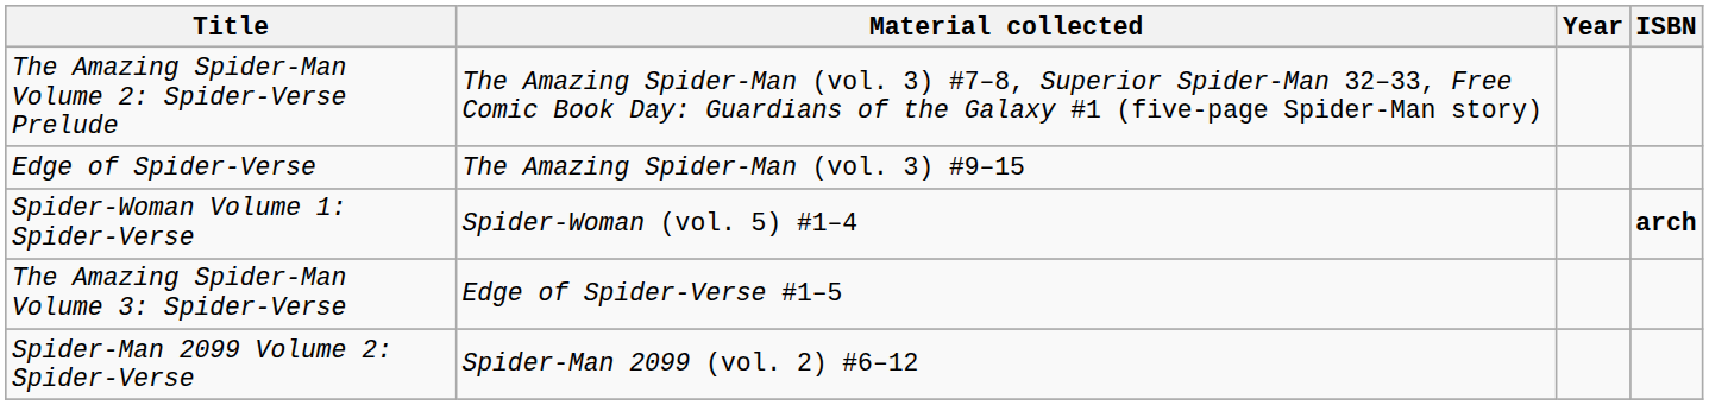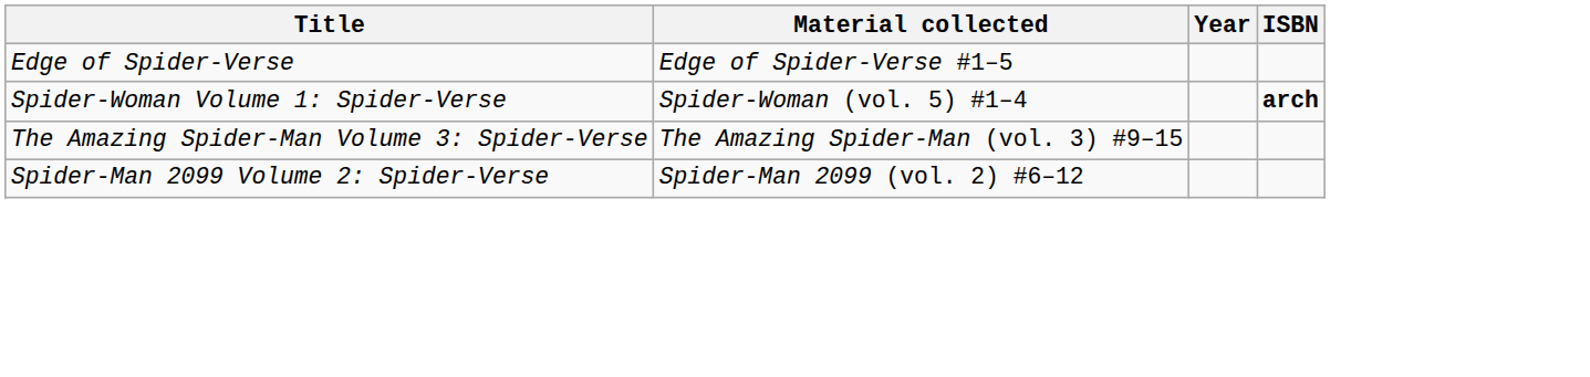 <table class="wikitable sortable">
 <tr>
 <th>Title</th>
 <th>Material collected</th>
 <th>Year</th>
 <th>ISBN</th>
 </tr>
 <tr>
-<td><em>The Amazing Spider-Man Volume 2: Spider-Verse Prelude</em></td>
-<td><em>The Amazing Spider-Man</em> (vol. 3) #7–8, <em>Superior Spider-Man</em> 32–33, <em>Free Comic Book Day: Guardians of the Galaxy</em> #1 (five-page Spider-Man story)</td>
-<td></td>
-<td></td>
-</tr>
-<tr>
 <td><em>Edge of Spider-Verse</em></td>
-<td><em>The Amazing Spider-Man</em> (vol. 3) #9–15</td>
+<td><em>Edge of Spider-Verse</em> #1–5</td>
 <td></td>
 <td></td>
 </tr>
 <tr>
 <td><em>Spider-Woman Volume 1: Spider-Verse</em></td>
 <td><em>Spider-Woman</em> (vol. 5) #1–4</td>
 <td></td>
 <td><strong>arch</strong></td>
 </tr>
 <tr>
 <td><em>The Amazing Spider-Man Volume 3: Spider-Verse</em></td>
-<td><em>Edge of Spider-Verse</em> #1–5</td>
+<td><em>The Amazing Spider-Man</em> (vol. 3) #9–15</td>
 <td></td>
 <td></td>
 </tr>
 <tr>
 <td><em>Spider-Man 2099 Volume 2: Spider-Verse</em></td>
 <td><em>Spider-Man 2099</em> (vol. 2) #6–12</td>
 <td></td>
 <td></td>
 </tr>
 </table>
